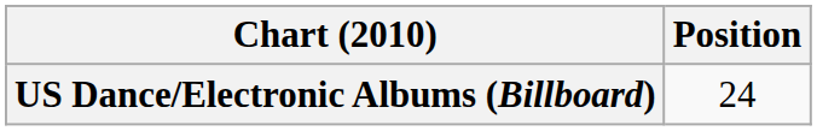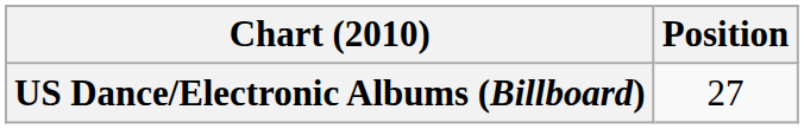 <table class="wikitable plainrowheaders">
 <tr>
 <th scope="col">Chart (2010)</th>
 <th scope="col">Position</th>
 </tr>
 <tr>
 <th scope="row">US Dance/Electronic Albums (<em>Billboard</em>)</th>
-<td align=center>24</td>
+<td align=center>27</td>
 </tr>
 </table>
